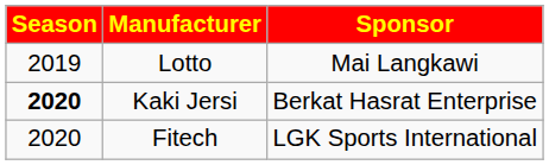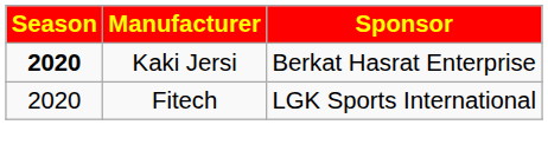 <table class="wikitable" style="text-align:center;margin-left:1em;float:center">
 <tr>
 <th style="background:Red; color:Yellow;">Season</th>
 <th style="background:Red; color:Yellow;">Manufacturer</th>
 <th style="background:Red; color:Yellow;">Sponsor</th>
-</tr>
-<tr>
-<td>2019</td>
-<td>Lotto</td>
-<td>Mai Langkawi</td>
 </tr>
 <tr>
 <td><strong>2020</strong></td>
 <td>Kaki Jersi</td>
 <td>Berkat Hasrat Enterprise</td>
 </tr>
 <tr>
 <td>2020</td>
 <td>Fitech</td>
 <td>LGK Sports International</td>
 </tr>
 </table>
